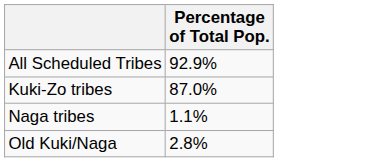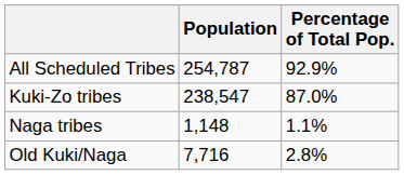 <table class="wikitable">
 <tr>
 <th></th>
+<th>Population</th>
 <th>Percentage<br>of Total Pop.</th>
 </tr>
 <tr>
 <td>All Scheduled Tribes</td>
+<td>254,787</td>
 <td>92.9%</td>
 </tr>
 <tr>
 <td>Kuki-Zo tribes</td>
+<td>238,547</td>
 <td>87.0%</td>
 </tr>
 <tr>
 <td>Naga tribes</td>
+<td>1,148</td>
 <td>1.1%</td>
 </tr>
 <tr>
 <td>Old Kuki/Naga</td>
+<td>7,716</td>
 <td>2.8%</td>
 </tr>
 </table>
